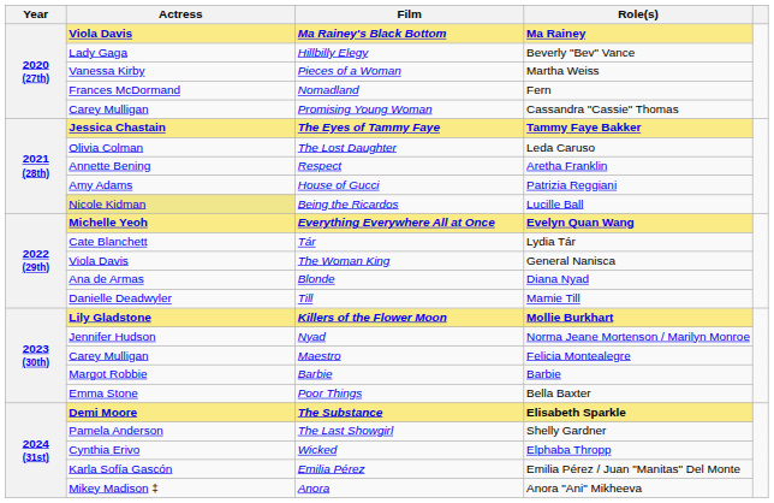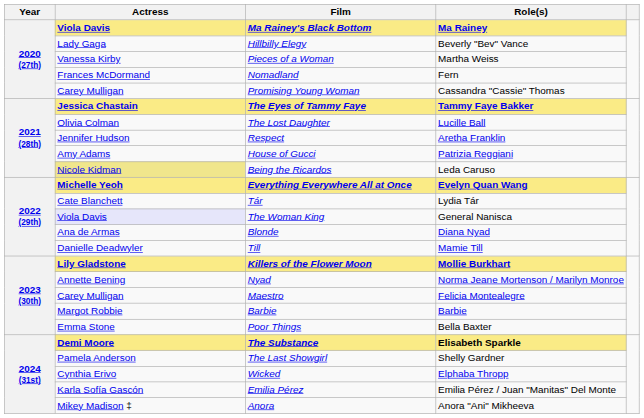 <table class="wikitable sortable" style="text-align:left;">
 <tr>
 <th scope="col" style="width:8%;">Year</th>
 <th scope="col" style="width:30%;">Actress</th>
 <th scope="col" style="width:30%;">Film</th>
 <th scope="col" style="width:30%;">Role(s)</th>
 <th><strong></strong></th>
 </tr>
 <tr>
 <th rowspan="5" scope="row" style="text-align:center"><a href='#'>2020</a><br><small><a href='#'>(27th)</a></small></th>
 <td style="background:#FAEB86;"><strong><a href='#'>Viola Davis</a></strong></td>
 <td style="background:#FAEB86;"><strong><em><a href='#'>Ma Rainey's Black Bottom</a></em></strong></td>
 <td style="background:#FAEB86;"><strong><a href='#'>Ma Rainey</a></strong></td>
 <td rowspan=5></td>
 </tr>
 <tr>
 <td><a href='#'>Lady Gaga</a></td>
 <td><em><a href='#'>Hillbilly Elegy</a></em></td>
 <td>Beverly "Bev" Vance</td>
 </tr>
 <tr>
 <td><a href='#'>Vanessa Kirby</a></td>
 <td><em><a href='#'>Pieces of a Woman</a></em></td>
 <td>Martha Weiss</td>
 </tr>
 <tr>
 <td><a href='#'>Frances McDormand</a> </td>
 <td><em><a href='#'>Nomadland</a></em></td>
 <td>Fern</td>
 </tr>
 <tr>
 <td><a href='#'>Carey Mulligan</a></td>
 <td><em><a href='#'>Promising Young Woman</a></em></td>
 <td>Cassandra "Cassie" Thomas</td>
 </tr>
 <tr>
 <th rowspan="5" scope="row" style="text-align:center"><a href='#'>2021</a><br><small><a href='#'>(28th)</a></small></th>
 <td style="background:#FAEB86;"><strong><a href='#'>Jessica Chastain</a> </strong></td>
 <td style="background:#FAEB86;"><strong><em><a href='#'>The Eyes of Tammy Faye</a></em></strong></td>
 <td style="background:#FAEB86;"><strong><a href='#'>Tammy Faye Bakker</a></strong></td>
 <td rowspan=5></td>
 </tr>
 <tr>
 <td><a href='#'>Olivia Colman</a></td>
 <td><em><a href='#'>The Lost Daughter</a></em></td>
-<td>Leda Caruso</td>
+<td><a href='#'>Lucille Ball</a></td>
 </tr>
 <tr>
-<td><a href='#'>Annette Bening</a></td>
+<td><a href='#'>Jennifer Hudson</a></td>
 <td><em><a href='#'>Respect</a></em></td>
 <td><a href='#'>Aretha Franklin</a></td>
 </tr>
 <tr>
 <td><a href='#'>Amy Adams</a></td>
 <td><em><a href='#'>House of Gucci</a></em></td>
 <td><a href='#'>Patrizia Reggiani</a></td>
 </tr>
 <tr>
 <td style="background: khaki;"><a href='#'>Nicole Kidman</a></td>
 <td><em><a href='#'>Being the Ricardos</a></em></td>
-<td><a href='#'>Lucille Ball</a></td>
+<td>Leda Caruso</td>
 </tr>
 <tr>
 <th rowspan="5" scope="row" style="text-align:center"><a href='#'>2022</a><br><small><a href='#'>(29th)</a></small></th>
 <td style="background:#FAEB86;"><strong><a href='#'>Michelle Yeoh</a> </strong></td>
 <td style="background:#FAEB86;"><strong><em><a href='#'>Everything Everywhere All at Once</a></em></strong></td>
 <td style="background:#FAEB86;"><strong><a href='#'>Evelyn Quan Wang</a></strong></td>
 <td rowspan=5></td>
 </tr>
 <tr>
 <td><a href='#'>Cate Blanchett</a></td>
 <td><em><a href='#'>Tár</a></em></td>
 <td>Lydia Tár</td>
 </tr>
 <tr>
-<td><a href='#'>Viola Davis</a></td>
+<td style="background: lavender;"><a href='#'>Viola Davis</a></td>
 <td><em><a href='#'>The Woman King</a></em></td>
 <td>General Nanisca</td>
 </tr>
 <tr>
 <td><a href='#'>Ana de Armas</a></td>
 <td><em><a href='#'>Blonde</a></em></td>
 <td><a href='#'>Diana Nyad</a></td>
 </tr>
 <tr>
 <td><a href='#'>Danielle Deadwyler</a></td>
 <td><em><a href='#'>Till</a></em></td>
 <td><a href='#'>Mamie Till</a></td>
 </tr>
 <tr>
 <th rowspan="5" scope="row" style="text-align:center"><a href='#'>2023</a><br><small><a href='#'>(30th)</a></small></th>
 <td style="background:#FAEB86;"><strong><a href='#'>Lily Gladstone</a></strong></td>
 <td style="background:#FAEB86;"><strong><em><a href='#'>Killers of the Flower Moon</a></em></strong></td>
 <td style="background:#FAEB86;"><strong><a href='#'>Mollie Burkhart</a></strong></td>
 <td rowspan=5></td>
 </tr>
 <tr>
-<td><a href='#'>Jennifer Hudson</a></td>
+<td><a href='#'>Annette Bening</a></td>
 <td><em><a href='#'>Nyad</a></em></td>
 <td><a href='#'>Norma Jeane Mortenson / Marilyn Monroe</a></td>
 </tr>
 <tr>
 <td><a href='#'>Carey Mulligan</a></td>
 <td><em><a href='#'>Maestro</a></em></td>
 <td><a href='#'>Felicia Montealegre</a></td>
 </tr>
 <tr>
 <td><a href='#'>Margot Robbie</a></td>
 <td><em><a href='#'>Barbie</a></em></td>
 <td><a href='#'>Barbie</a></td>
 </tr>
 <tr>
 <td><a href='#'>Emma Stone</a> </td>
 <td><em><a href='#'>Poor Things</a></em></td>
 <td>Bella Baxter</td>
 </tr>
 <tr>
 <th rowspan="5" scope="row" style="text-align:center"><a href='#'>2024</a><br><small><a href='#'>(31st)</a></small></th>
 <td style="background:#FAEB86;"><strong><a href='#'>Demi Moore</a></strong></td>
 <td style="background:#FAEB86;"><strong><em><a href='#'>The Substance</a></em></strong></td>
 <td style="background:#FAEB86;"><strong>Elisabeth Sparkle</strong></td>
 <td rowspan=5></td>
 </tr>
 <tr>
 <td><a href='#'>Pamela Anderson</a></td>
 <td><em><a href='#'>The Last Showgirl</a></em></td>
 <td>Shelly Gardner</td>
 </tr>
 <tr>
 <td><a href='#'>Cynthia Erivo</a></td>
 <td><em><a href='#'>Wicked</a></em></td>
 <td><a href='#'>Elphaba Thropp</a></td>
 </tr>
 <tr>
 <td><a href='#'>Karla Sofía Gascón</a></td>
 <td><em><a href='#'>Emilia Pérez</a></em></td>
 <td>Emilia Pérez / Juan "Manitas" Del Monte</td>
 </tr>
 <tr>
 <td><a href='#'>Mikey Madison</a> ‡</td>
 <td><em><a href='#'>Anora</a></em></td>
 <td>Anora "Ani" Mikheeva</td>
 </tr>
 </table>
